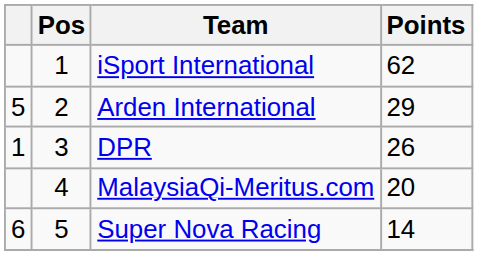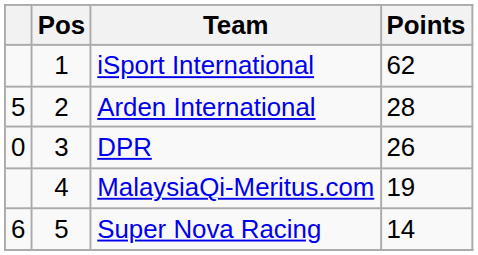 <table class="wikitable" style="font-size: 85%;">
 <tr>
 <th></th>
 <th>Pos</th>
 <th>Team</th>
 <th>Points</th>
 </tr>
 <tr>
 <td align="left"></td>
 <td align="center">1</td>
 <td> <a href='#'>iSport International</a></td>
 <td>62</td>
 </tr>
 <tr>
 <td align="left"> 5</td>
 <td align="center">2</td>
 <td> <a href='#'>Arden International</a></td>
-<td>29</td>
+<td>28</td>
 </tr>
 <tr>
-<td align="left"> 1</td>
+<td align="left"> 0</td>
 <td align="center">3</td>
 <td> <a href='#'>DPR</a></td>
 <td>26</td>
 </tr>
 <tr>
 <td align="left"></td>
 <td align="center">4</td>
 <td> <a href='#'>MalaysiaQi-Meritus.com</a></td>
-<td>20</td>
+<td>19</td>
 </tr>
 <tr>
 <td align="left"> 6</td>
 <td align="center">5</td>
 <td> <a href='#'>Super Nova Racing</a></td>
 <td>14</td>
 </tr>
 <tr>
 </tr>
 </table>
